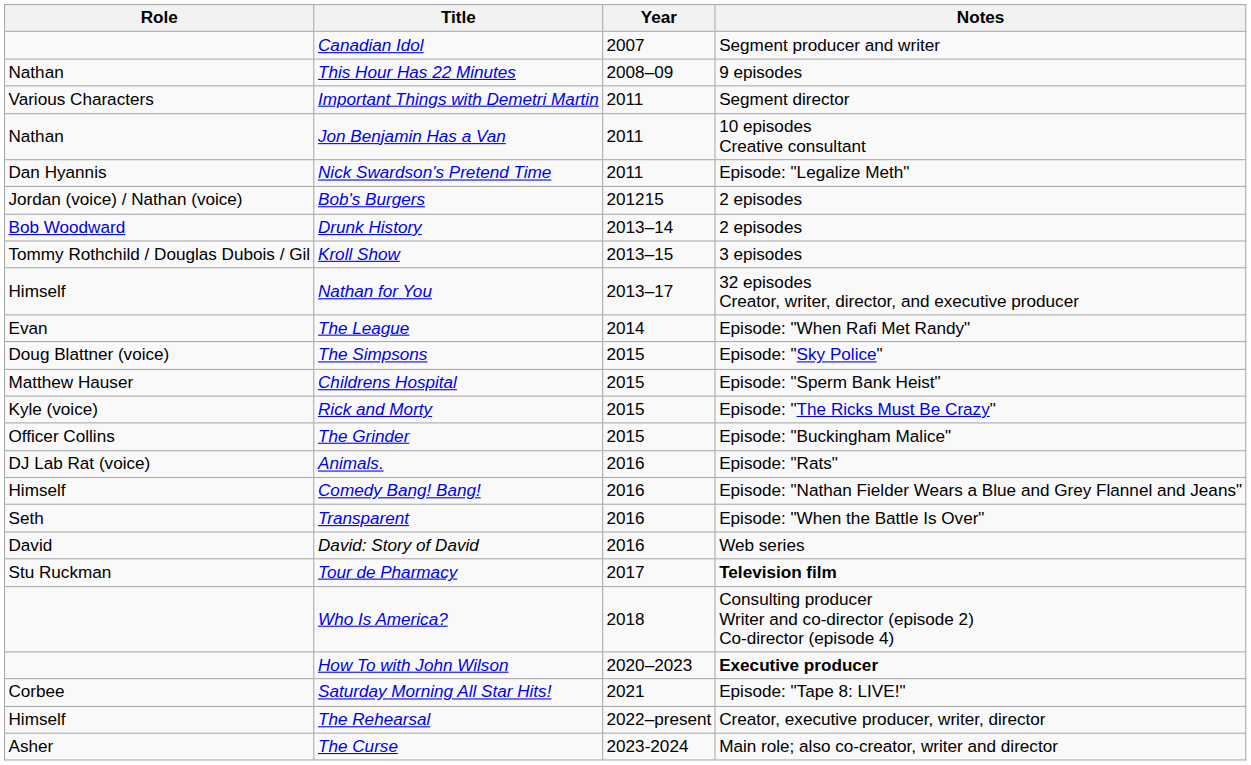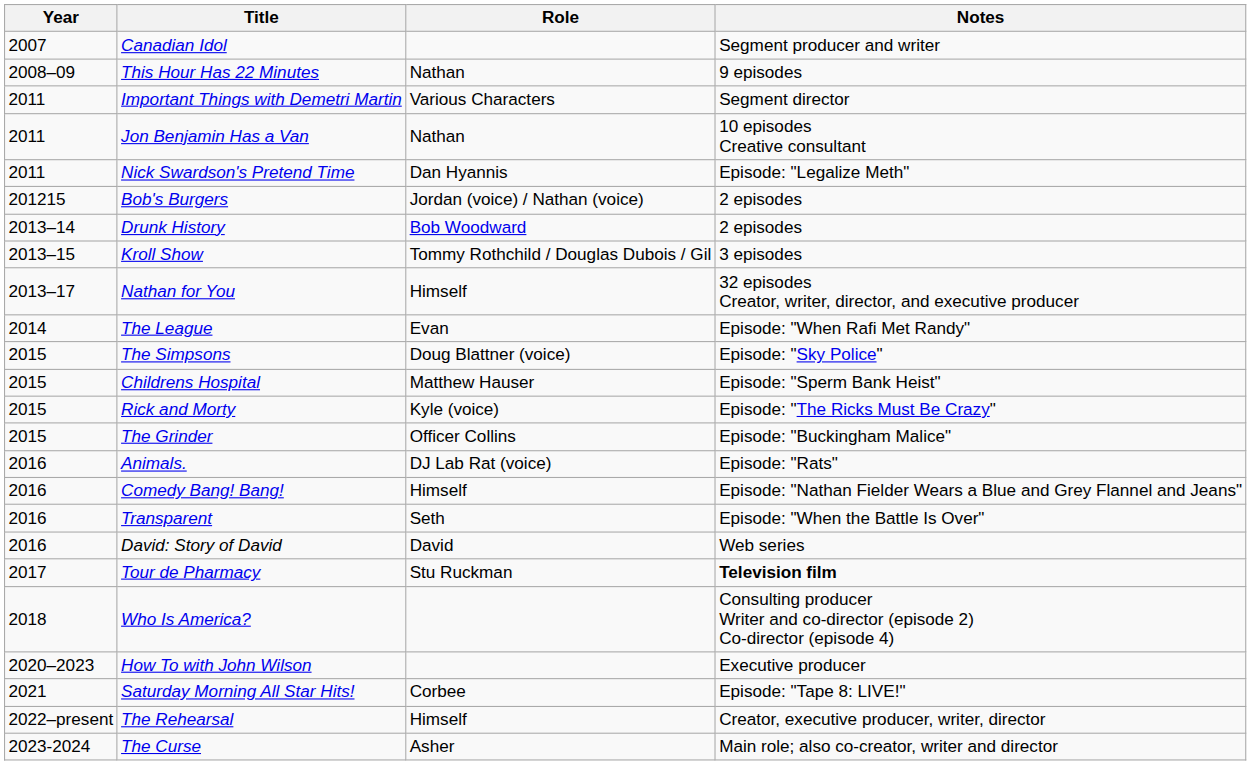 <table class="wikitable sortable">
 <tr>
+<th>Year</th>
+<th>Title</th>
 <th>Role</th>
-<th>Title</th>
-<th>Year</th>
 <th class="unsortable">Notes</th>
 </tr>
 <tr>
+<td>2007</td>
+<td><em><a href='#'>Canadian Idol</a></em></td>
 <td></td>
-<td><em><a href='#'>Canadian Idol</a></em></td>
-<td>2007</td>
 <td>Segment producer and writer</td>
 </tr>
 <tr>
+<td>2008–09</td>
+<td><em><a href='#'>This Hour Has 22 Minutes</a></em></td>
 <td>Nathan</td>
-<td><em><a href='#'>This Hour Has 22 Minutes</a></em></td>
-<td>2008–09</td>
 <td>9 episodes</td>
 </tr>
 <tr>
+<td>2011</td>
+<td><em><a href='#'>Important Things with Demetri Martin</a></em></td>
 <td>Various Characters</td>
-<td><em><a href='#'>Important Things with Demetri Martin</a></em></td>
-<td>2011</td>
 <td>Segment director</td>
 </tr>
 <tr>
+<td>2011</td>
+<td><em><a href='#'>Jon Benjamin Has a Van</a></em></td>
 <td>Nathan</td>
-<td><em><a href='#'>Jon Benjamin Has a Van</a></em></td>
-<td>2011</td>
 <td>10 episodes<br>Creative consultant</td>
 </tr>
 <tr>
+<td>2011</td>
+<td><em><a href='#'>Nick Swardson's Pretend Time</a></em></td>
 <td>Dan Hyannis</td>
-<td><em><a href='#'>Nick Swardson's Pretend Time</a></em></td>
-<td>2011</td>
 <td>Episode: "Legalize Meth"</td>
 </tr>
 <tr>
+<td>201215</td>
+<td><em><a href='#'>Bob's Burgers</a></em></td>
 <td>Jordan (voice) / Nathan (voice)</td>
-<td><em><a href='#'>Bob's Burgers</a></em></td>
-<td>201215</td>
 <td>2 episodes</td>
 </tr>
 <tr>
+<td>2013–14</td>
+<td><em><a href='#'>Drunk History</a></em></td>
 <td><a href='#'>Bob Woodward</a></td>
-<td><em><a href='#'>Drunk History</a></em></td>
-<td>2013–14</td>
 <td>2 episodes</td>
 </tr>
 <tr>
+<td>2013–15</td>
+<td><em><a href='#'>Kroll Show</a></em></td>
 <td>Tommy Rothchild / Douglas Dubois / Gil</td>
-<td><em><a href='#'>Kroll Show</a></em></td>
-<td>2013–15</td>
 <td>3 episodes</td>
 </tr>
 <tr>
+<td>2013–17</td>
+<td><em><a href='#'>Nathan for You</a></em></td>
 <td>Himself</td>
-<td><em><a href='#'>Nathan for You</a></em></td>
-<td>2013–17</td>
 <td>32 episodes<br>Creator, writer, director, and executive producer</td>
 </tr>
 <tr>
+<td>2014</td>
+<td data-sort-value="League, The"><em><a href='#'>The League</a></em></td>
 <td>Evan</td>
-<td data-sort-value="League, The"><em><a href='#'>The League</a></em></td>
-<td>2014</td>
 <td>Episode: "When Rafi Met Randy"</td>
 </tr>
 <tr>
+<td>2015</td>
+<td data-sort-value="Simpsons, The"><em><a href='#'>The Simpsons</a></em></td>
 <td>Doug Blattner (voice)</td>
-<td data-sort-value="Simpsons, The"><em><a href='#'>The Simpsons</a></em></td>
-<td>2015</td>
 <td>Episode: "<a href='#'>Sky Police</a>"</td>
 </tr>
 <tr>
+<td>2015</td>
+<td><em><a href='#'>Childrens Hospital</a></em></td>
 <td>Matthew Hauser</td>
-<td><em><a href='#'>Childrens Hospital</a></em></td>
-<td>2015</td>
 <td>Episode: "Sperm Bank Heist"</td>
 </tr>
 <tr>
+<td>2015</td>
+<td><em><a href='#'>Rick and Morty</a></em></td>
 <td>Kyle (voice)</td>
-<td><em><a href='#'>Rick and Morty</a></em></td>
-<td>2015</td>
 <td>Episode: "<a href='#'>The Ricks Must Be Crazy</a>"</td>
 </tr>
 <tr>
+<td>2015</td>
+<td data-sort-value="Grinder, The"><em><a href='#'>The Grinder</a></em></td>
 <td>Officer Collins</td>
-<td data-sort-value="Grinder, The"><em><a href='#'>The Grinder</a></em></td>
-<td>2015</td>
 <td>Episode: "Buckingham Malice"</td>
 </tr>
 <tr>
+<td>2016</td>
+<td><em><a href='#'>Animals.</a></em></td>
 <td>DJ Lab Rat (voice)</td>
-<td><em><a href='#'>Animals.</a></em></td>
-<td>2016</td>
 <td>Episode: "Rats"</td>
 </tr>
 <tr>
+<td>2016</td>
+<td><em><a href='#'>Comedy Bang! Bang!</a></em></td>
 <td>Himself</td>
-<td><em><a href='#'>Comedy Bang! Bang!</a></em></td>
-<td>2016</td>
 <td>Episode: "Nathan Fielder Wears a Blue and Grey Flannel and Jeans"</td>
 </tr>
 <tr>
+<td>2016</td>
+<td><em><a href='#'>Transparent</a></em></td>
 <td>Seth</td>
-<td><em><a href='#'>Transparent</a></em></td>
-<td>2016</td>
 <td>Episode: "When the Battle Is Over"</td>
 </tr>
 <tr>
+<td>2016</td>
+<td><em>David: Story of David</em></td>
 <td>David</td>
-<td><em>David: Story of David</em></td>
-<td>2016</td>
 <td>Web series</td>
 </tr>
 <tr>
+<td>2017</td>
+<td><em><a href='#'>Tour de Pharmacy</a></em></td>
 <td>Stu Ruckman</td>
-<td><em><a href='#'>Tour de Pharmacy</a></em></td>
-<td>2017</td>
 <td><strong>Television film</strong></td>
 </tr>
 <tr>
+<td>2018</td>
+<td><em><a href='#'>Who Is America?</a></em></td>
 <td></td>
-<td><em><a href='#'>Who Is America?</a></em></td>
-<td>2018</td>
 <td>Consulting producer<br>Writer and co-director (episode 2)<br>Co-director (episode 4)</td>
 </tr>
 <tr>
+<td>2020–2023</td>
+<td><em><a href='#'>How To with John Wilson</a></em></td>
 <td></td>
-<td><em><a href='#'>How To with John Wilson</a></em></td>
-<td>2020–2023</td>
-<td><strong>Executive producer</strong></td>
+<td>Executive producer</td>
 </tr>
 <tr>
+<td>2021</td>
+<td><em><a href='#'>Saturday Morning All Star Hits!</a></em></td>
 <td>Corbee</td>
-<td><em><a href='#'>Saturday Morning All Star Hits!</a></em></td>
-<td>2021</td>
 <td>Episode: "Tape 8: LIVE!"</td>
 </tr>
 <tr>
+<td>2022–present</td>
+<td data-sort-value="Rehearsal, The"><em><a href='#'>The Rehearsal</a></em></td>
 <td>Himself</td>
-<td data-sort-value="Rehearsal, The"><em><a href='#'>The Rehearsal</a></em></td>
-<td>2022–present</td>
 <td>Creator, executive producer, writer, director</td>
 </tr>
 <tr>
+<td>2023-2024</td>
+<td data-sort-value="Curse, The"><em><a href='#'>The Curse</a></em></td>
 <td>Asher</td>
-<td data-sort-value="Curse, The"><em><a href='#'>The Curse</a></em></td>
-<td>2023-2024</td>
 <td>Main role; also co-creator, writer and director</td>
 </tr>
 </table>
